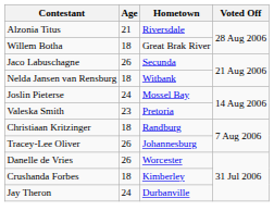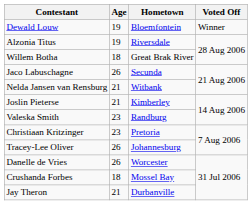 <table class="wikitable" style="font-size:95%;">
 <tr>
 <th>Contestant</th>
 <th>Age</th>
 <th>Hometown</th>
 <th>Voted Off</th>
 </tr>
 <tr>
+<td><a href='#'>Dewald Louw</a></td>
+<td>19</td>
+<td><a href='#'>Bloemfontein</a></td>
+<td>Winner</td>
+</tr>
+<tr>
 <td>Alzonia Titus</td>
-<td>21</td>
+<td>19</td>
 <td><a href='#'>Riversdale</a></td>
 <td rowspan="2">28 Aug 2006</td>
 </tr>
 <tr>
 <td>Willem Botha</td>
 <td>18</td>
 <td>Great Brak River</td>
 </tr>
 <tr>
 <td>Jaco Labuschagne</td>
 <td>26</td>
 <td><a href='#'>Secunda</a></td>
 <td rowspan="2">21 Aug 2006</td>
 </tr>
 <tr>
 <td>Nelda Jansen van Rensburg</td>
-<td>18</td>
+<td>21</td>
 <td><a href='#'>Witbank</a></td>
 </tr>
 <tr>
 <td>Joslin Pieterse</td>
-<td>24</td>
-<td><a href='#'>Mossel Bay</a></td>
+<td>21</td>
+<td><a href='#'>Kimberley</a></td>
 <td rowspan="2">14 Aug 2006</td>
 </tr>
 <tr>
 <td>Valeska Smith</td>
 <td>23</td>
-<td><a href='#'>Pretoria</a></td>
+<td><a href='#'>Randburg</a></td>
 </tr>
 <tr>
 <td>Christiaan Kritzinger</td>
-<td>18</td>
-<td><a href='#'>Randburg</a></td>
+<td>23</td>
+<td><a href='#'>Pretoria</a></td>
 <td rowspan="2">7 Aug 2006</td>
 </tr>
 <tr>
 <td>Tracey-Lee Oliver</td>
 <td>26</td>
 <td><a href='#'>Johannesburg</a></td>
 </tr>
 <tr>
 <td>Danelle de Vries</td>
 <td>26</td>
 <td><a href='#'>Worcester</a></td>
 <td rowspan="3">31 Jul 2006</td>
 </tr>
 <tr>
 <td>Crushanda Forbes</td>
 <td>18</td>
-<td><a href='#'>Kimberley</a></td>
+<td><a href='#'>Mossel Bay</a></td>
 </tr>
 <tr>
 <td>Jay Theron</td>
-<td>24</td>
+<td>21</td>
 <td><a href='#'>Durbanville</a></td>
 </tr>
 </table>
